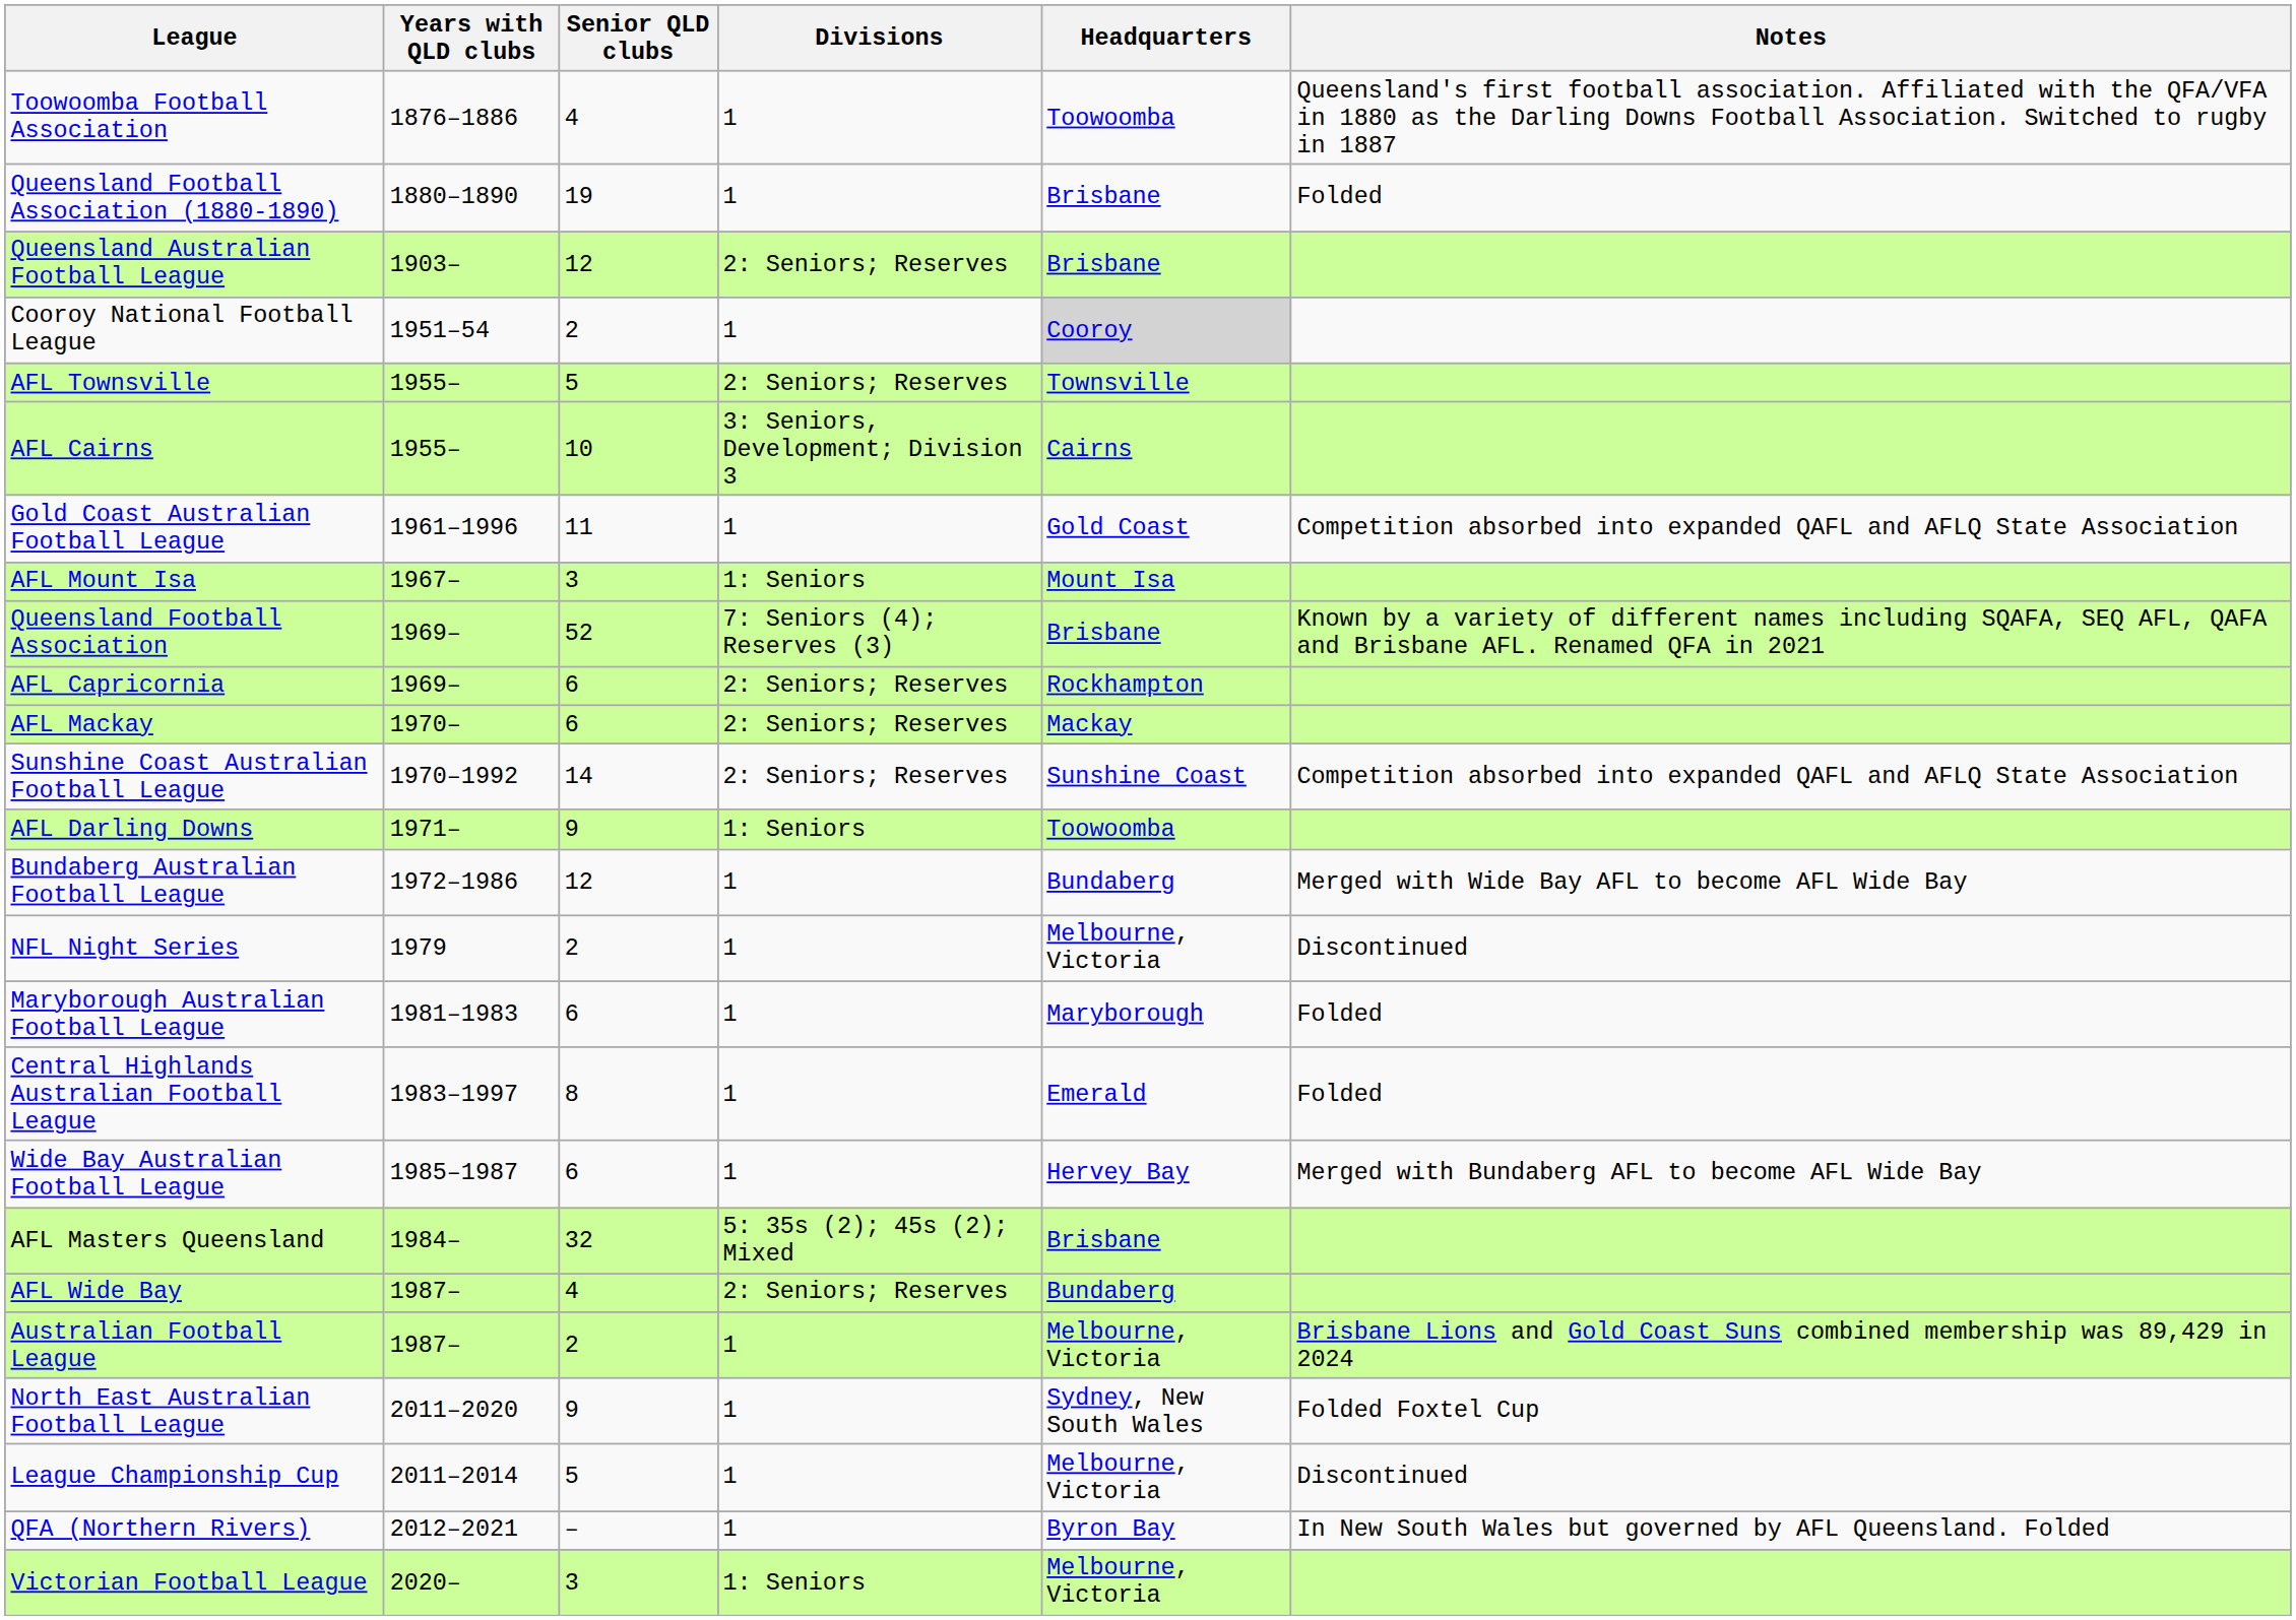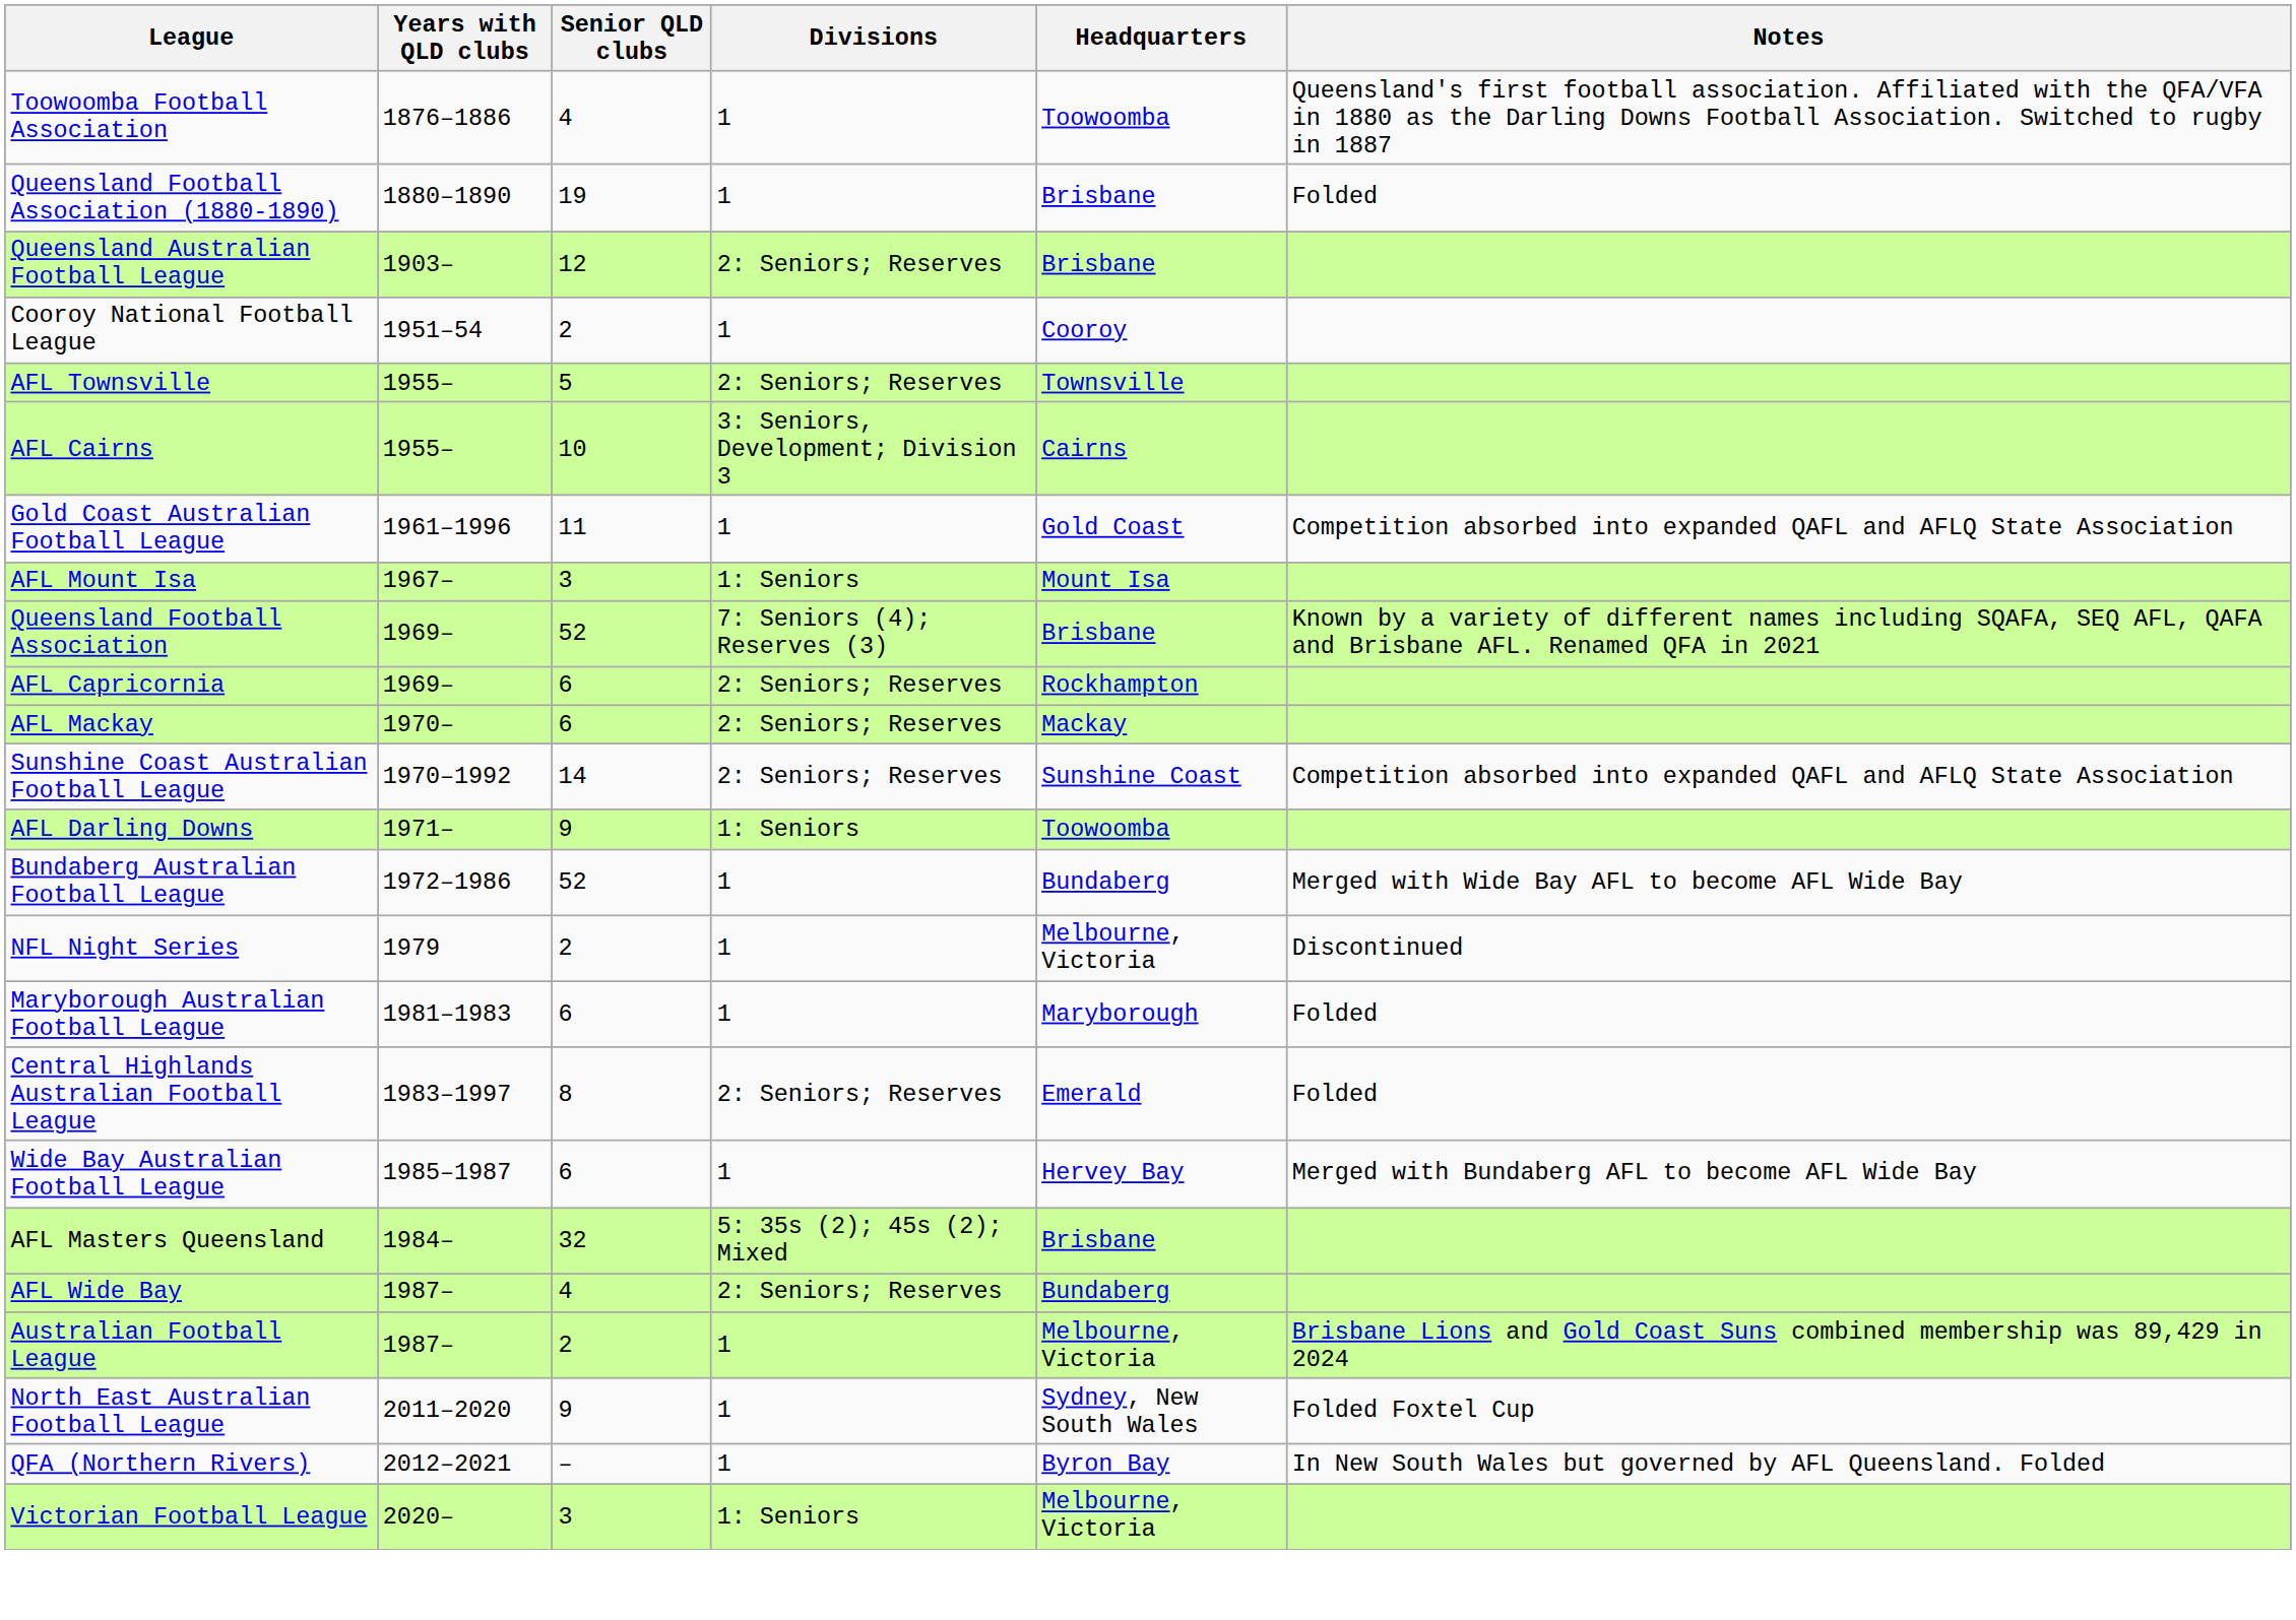 <table class="wikitable sortable" style="font-size:100%">
 <tr>
 <th>League</th>
 <th>Years with QLD clubs</th>
 <th>Senior QLD clubs</th>
 <th>Divisions</th>
 <th>Headquarters</th>
 <th>Notes</th>
 </tr>
 <tr>
 <td><a href='#'>Toowoomba Football Association</a></td>
 <td>1876–1886</td>
 <td>4</td>
 <td>1</td>
 <td><a href='#'>Toowoomba</a></td>
 <td>Queensland's first football association. Affiliated with the QFA/VFA in 1880 as the Darling Downs Football Association. Switched to rugby in 1887</td>
 </tr>
 <tr>
 <td><a href='#'>Queensland Football Association (1880-1890)</a></td>
 <td>1880–1890</td>
 <td>19</td>
 <td>1</td>
 <td><a href='#'>Brisbane</a></td>
 <td>Folded</td>
 </tr>
 <tr bgcolor="#CCFF99">
 <td><a href='#'>Queensland Australian Football League</a></td>
 <td>1903–</td>
 <td>12</td>
 <td>2: Seniors; Reserves</td>
 <td><a href='#'>Brisbane</a></td>
 <td></td>
 </tr>
 <tr>
 <td>Cooroy National Football League</td>
 <td>1951–54</td>
 <td>2</td>
 <td>1</td>
-<td style="background: lightgrey;"><a href='#'>Cooroy</a></td>
+<td><a href='#'>Cooroy</a></td>
 <td></td>
 </tr>
 <tr bgcolor="#CCFF99">
 <td><a href='#'>AFL Townsville</a></td>
 <td>1955–</td>
 <td>5</td>
 <td>2: Seniors; Reserves</td>
 <td><a href='#'>Townsville</a></td>
 <td></td>
 </tr>
 <tr bgcolor="#CCFF99">
 <td><a href='#'>AFL Cairns</a></td>
 <td>1955–</td>
 <td>10</td>
 <td>3: Seniors, Development; Division 3</td>
 <td><a href='#'>Cairns</a></td>
 <td></td>
 </tr>
 <tr>
 <td><a href='#'>Gold Coast Australian Football League</a></td>
 <td>1961–1996</td>
 <td>11</td>
 <td>1</td>
 <td><a href='#'>Gold Coast</a></td>
 <td>Competition absorbed into expanded QAFL and AFLQ State Association</td>
 </tr>
 <tr bgcolor="#CCFF99">
 <td><a href='#'>AFL Mount Isa</a></td>
 <td>1967–</td>
 <td>3</td>
 <td>1: Seniors</td>
 <td><a href='#'>Mount Isa</a></td>
 <td></td>
 </tr>
 <tr bgcolor="#CCFF99">
 <td><a href='#'>Queensland Football Association</a></td>
 <td>1969–</td>
 <td>52</td>
 <td>7: Seniors (4); Reserves (3)</td>
 <td><a href='#'>Brisbane</a></td>
 <td> Known by a variety of different names including SQAFA, SEQ AFL, QAFA and Brisbane AFL. Renamed QFA in 2021</td>
 </tr>
 <tr bgcolor="#CCFF99">
 <td><a href='#'>AFL Capricornia</a></td>
 <td>1969–</td>
 <td>6</td>
 <td>2: Seniors; Reserves</td>
 <td><a href='#'>Rockhampton</a></td>
 <td></td>
 </tr>
 <tr bgcolor="#CCFF99">
 <td><a href='#'>AFL Mackay</a></td>
 <td>1970–</td>
 <td>6</td>
 <td>2: Seniors; Reserves</td>
 <td><a href='#'>Mackay</a></td>
 <td></td>
 </tr>
 <tr>
 <td><a href='#'>Sunshine Coast Australian Football League</a></td>
 <td>1970–1992</td>
 <td>14</td>
 <td>2: Seniors; Reserves</td>
 <td><a href='#'>Sunshine Coast</a></td>
 <td>Competition absorbed into expanded QAFL and AFLQ State Association</td>
 </tr>
 <tr bgcolor="#CCFF99">
 <td><a href='#'>AFL Darling Downs</a></td>
 <td>1971–</td>
 <td>9</td>
 <td>1: Seniors</td>
 <td><a href='#'>Toowoomba</a></td>
 <td></td>
 </tr>
 <tr>
 <td><a href='#'>Bundaberg Australian Football League</a></td>
 <td>1972–1986</td>
-<td>12</td>
+<td>52</td>
 <td>1</td>
 <td><a href='#'>Bundaberg</a></td>
 <td>Merged with Wide Bay AFL to become AFL Wide Bay</td>
 </tr>
 <tr>
 <td><a href='#'>NFL Night Series</a></td>
 <td>1979</td>
 <td>2</td>
 <td>1</td>
 <td><a href='#'>Melbourne</a>, Victoria</td>
 <td>Discontinued</td>
 </tr>
 <tr>
 <td><a href='#'>Maryborough Australian Football League</a></td>
 <td>1981–1983</td>
 <td>6</td>
 <td>1</td>
 <td><a href='#'>Maryborough</a></td>
 <td>Folded</td>
 </tr>
 <tr>
 <td><a href='#'>Central Highlands Australian Football League</a></td>
 <td>1983–1997</td>
 <td>8</td>
-<td>1</td>
+<td>2: Seniors; Reserves</td>
 <td><a href='#'>Emerald</a></td>
 <td>Folded</td>
 </tr>
 <tr>
 <td><a href='#'>Wide Bay Australian Football League</a></td>
 <td>1985–1987</td>
 <td>6</td>
 <td>1</td>
 <td><a href='#'>Hervey Bay</a></td>
 <td>Merged with Bundaberg AFL to become AFL Wide Bay</td>
 </tr>
 <tr bgcolor="#CCFF99">
 <td>AFL Masters Queensland</td>
 <td>1984–</td>
 <td>32</td>
 <td>5: 35s (2); 45s (2); Mixed</td>
 <td><a href='#'>Brisbane</a></td>
 <td></td>
 </tr>
 <tr bgcolor="#CCFF99">
 <td><a href='#'>AFL Wide Bay</a></td>
 <td>1987–</td>
 <td>4</td>
 <td>2: Seniors; Reserves</td>
 <td><a href='#'>Bundaberg</a></td>
 <td></td>
 </tr>
 <tr bgcolor="#CCFF99">
 <td><a href='#'>Australian Football League</a></td>
 <td>1987–</td>
 <td>2</td>
 <td>1</td>
 <td><a href='#'>Melbourne</a>, Victoria</td>
 <td><a href='#'>Brisbane Lions</a> and <a href='#'>Gold Coast Suns</a> combined membership was 89,429 in 2024</td>
 </tr>
 <tr>
 <td><a href='#'>North East Australian Football League</a></td>
 <td>2011–2020</td>
 <td>9</td>
 <td>1</td>
 <td><a href='#'>Sydney</a>, New South Wales</td>
 <td>Folded Foxtel Cup</td>
 </tr>
 <tr>
-<td><a href='#'>League Championship Cup</a></td>
-<td>2011–2014</td>
-<td>5</td>
-<td>1</td>
-<td><a href='#'>Melbourne</a>, Victoria</td>
-<td>Discontinued</td>
-</tr>
-<tr>
 <td><a href='#'>QFA (Northern Rivers)</a></td>
 <td>2012–2021</td>
 <td>–</td>
 <td>1</td>
 <td><a href='#'>Byron Bay</a></td>
 <td>In New South Wales but governed by AFL Queensland. Folded</td>
 </tr>
 <tr bgcolor="#CCFF99">
 <td><a href='#'>Victorian Football League</a></td>
 <td>2020–</td>
 <td>3</td>
 <td>1: Seniors</td>
 <td><a href='#'>Melbourne</a>, Victoria</td>
 <td></td>
 </tr>
 </table>
